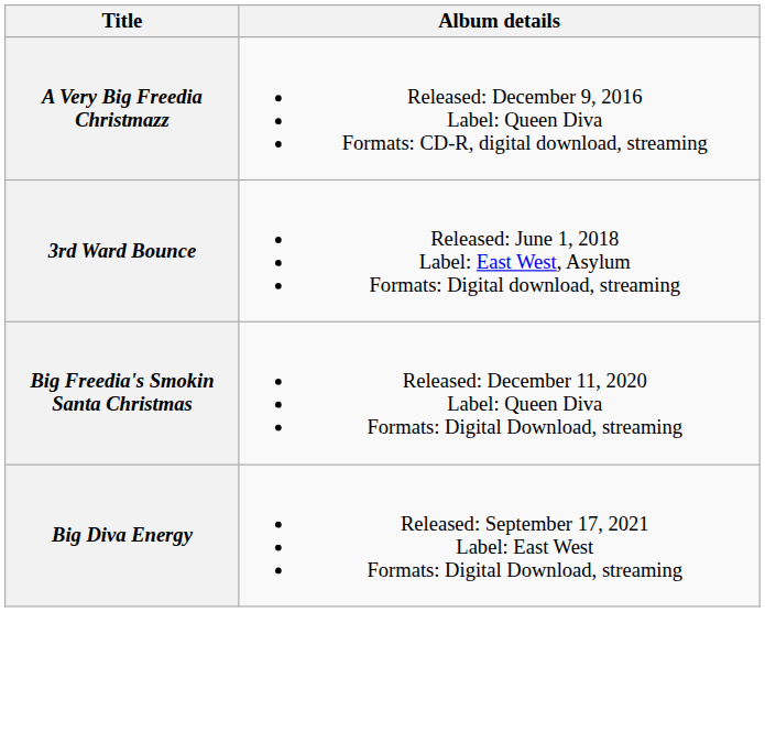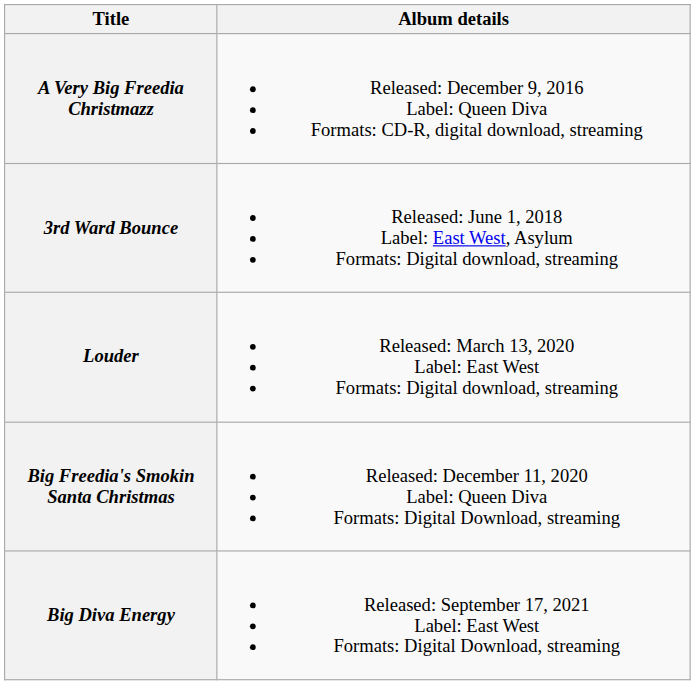 <table class="wikitable plainrowheaders" style="text-align:center;">
 <tr>
 <th scope="col" rowspan="1" style="width:11em;">Title</th>
 <th scope="col" rowspan="1" style="width:25em;">Album details</th>
 </tr>
 <tr>
 <th scope="row"><em>A Very Big Freedia Christmazz</em></th>
 <td><br><ul><li>Released: December 9, 2016</li><li>Label: Queen Diva</li><li>Formats: CD-R, digital download, streaming</li></ul></td>
 </tr>
 <tr>
 <th scope="row"><em>3rd Ward Bounce</em></th>
 <td><br><ul><li>Released: June 1, 2018</li><li>Label: <a href='#'>East West</a>, Asylum</li><li>Formats: Digital download, streaming</li></ul></td>
 </tr>
 <tr>
+<th scope="row"><em>Louder</em></th>
+<td><br><ul><li>Released: March 13, 2020</li><li>Label: East West</li><li>Formats: Digital download, streaming</li></ul></td>
+</tr>
+<tr>
 <th scope="row"><em>Big Freedia's Smokin Santa Christmas</em></th>
 <td><br><ul><li>Released: December 11, 2020</li><li>Label: Queen Diva</li><li>Formats: Digital Download, streaming</li></ul></td>
 </tr>
 <tr>
 <th scope="row"><em>Big Diva Energy</em></th>
 <td><br><ul><li>Released: September 17, 2021</li><li>Label: East West</li><li>Formats: Digital Download, streaming</li></ul></td>
 </tr>
 </table>
